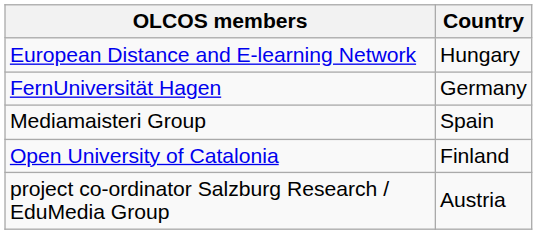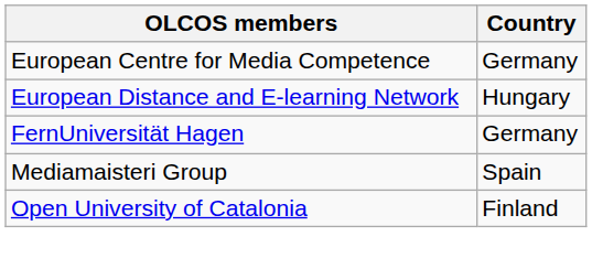 <table class="wikitable"  style="width:400px; float:right;">
 <tr>
 <th>OLCOS members</th>
 <th>Country</th>
+</tr>
+<tr>
+<td>European Centre for Media Competence</td>
+<td>Germany</td>
 </tr>
 <tr>
 <td><a href='#'>European Distance and E-learning Network</a></td>
 <td>Hungary</td>
 </tr>
 <tr>
 <td><a href='#'>FernUniversität Hagen</a></td>
 <td>Germany</td>
 </tr>
 <tr>
 <td>Mediamaisteri Group</td>
 <td>Spain</td>
 </tr>
 <tr>
 <td><a href='#'>Open University of Catalonia</a></td>
 <td>Finland</td>
 </tr>
-<tr>
-<td>project co-ordinator Salzburg Research / EduMedia Group</td>
-<td>Austria</td>
-</tr>
 </table>
